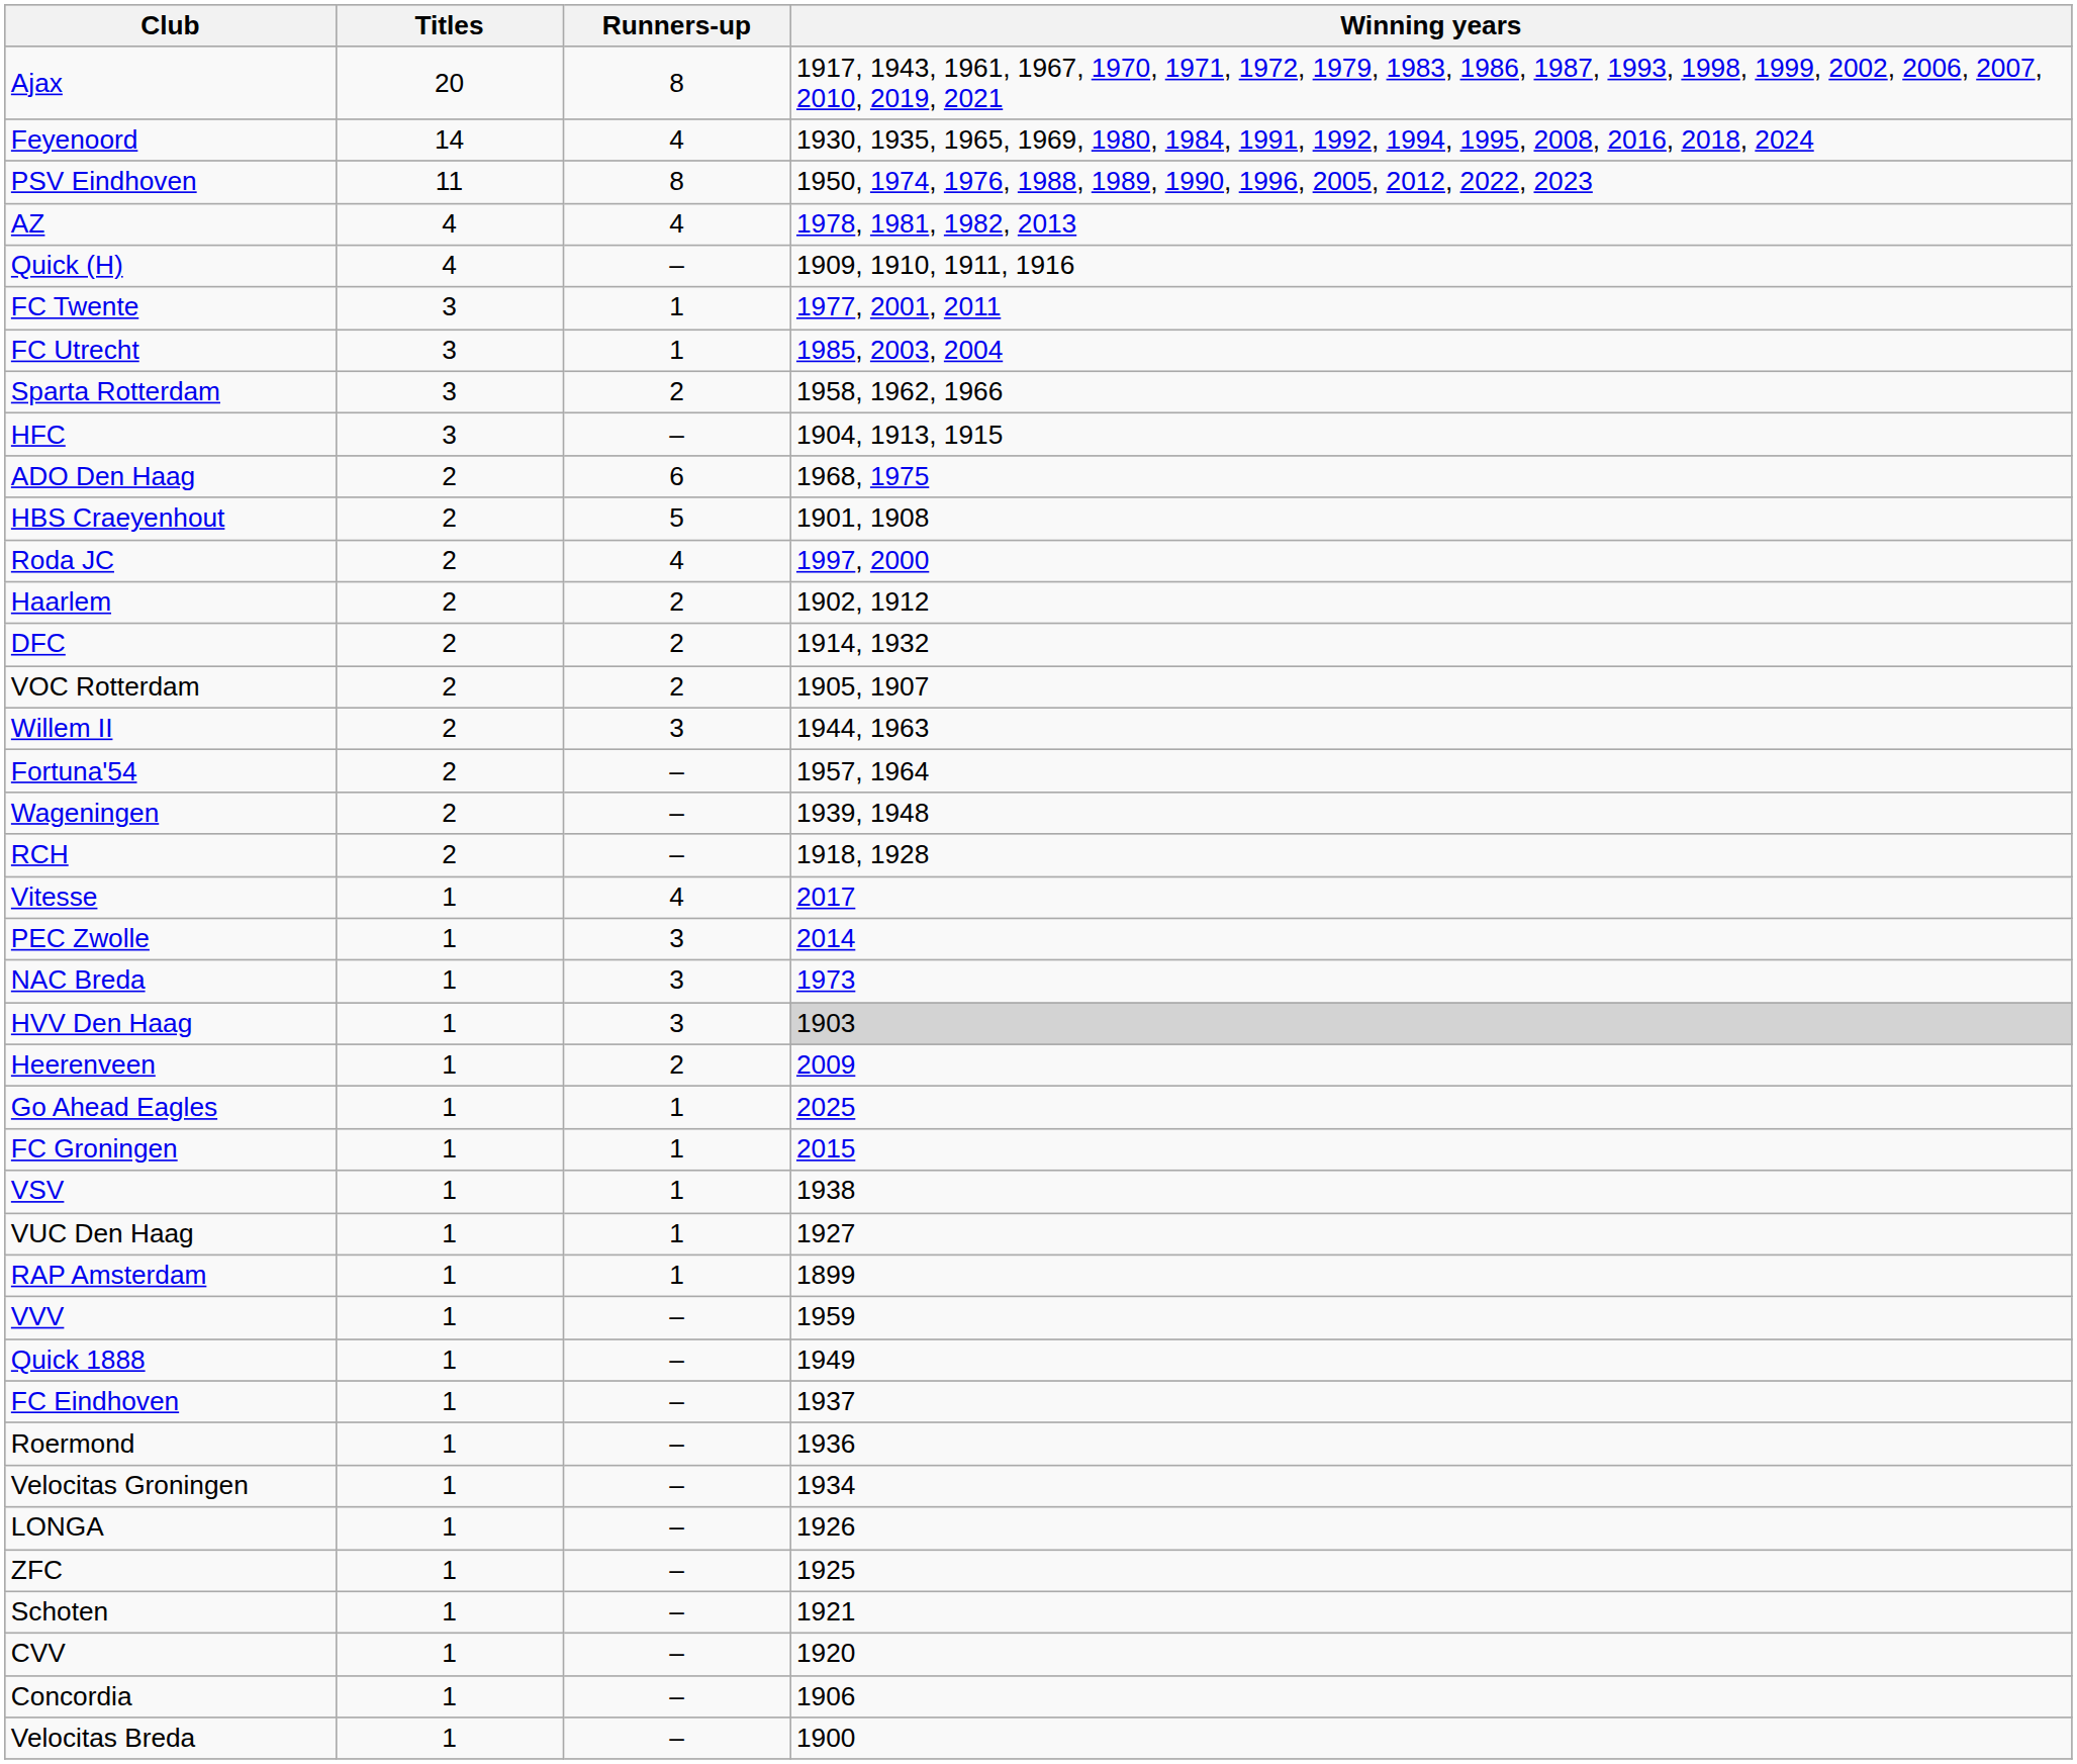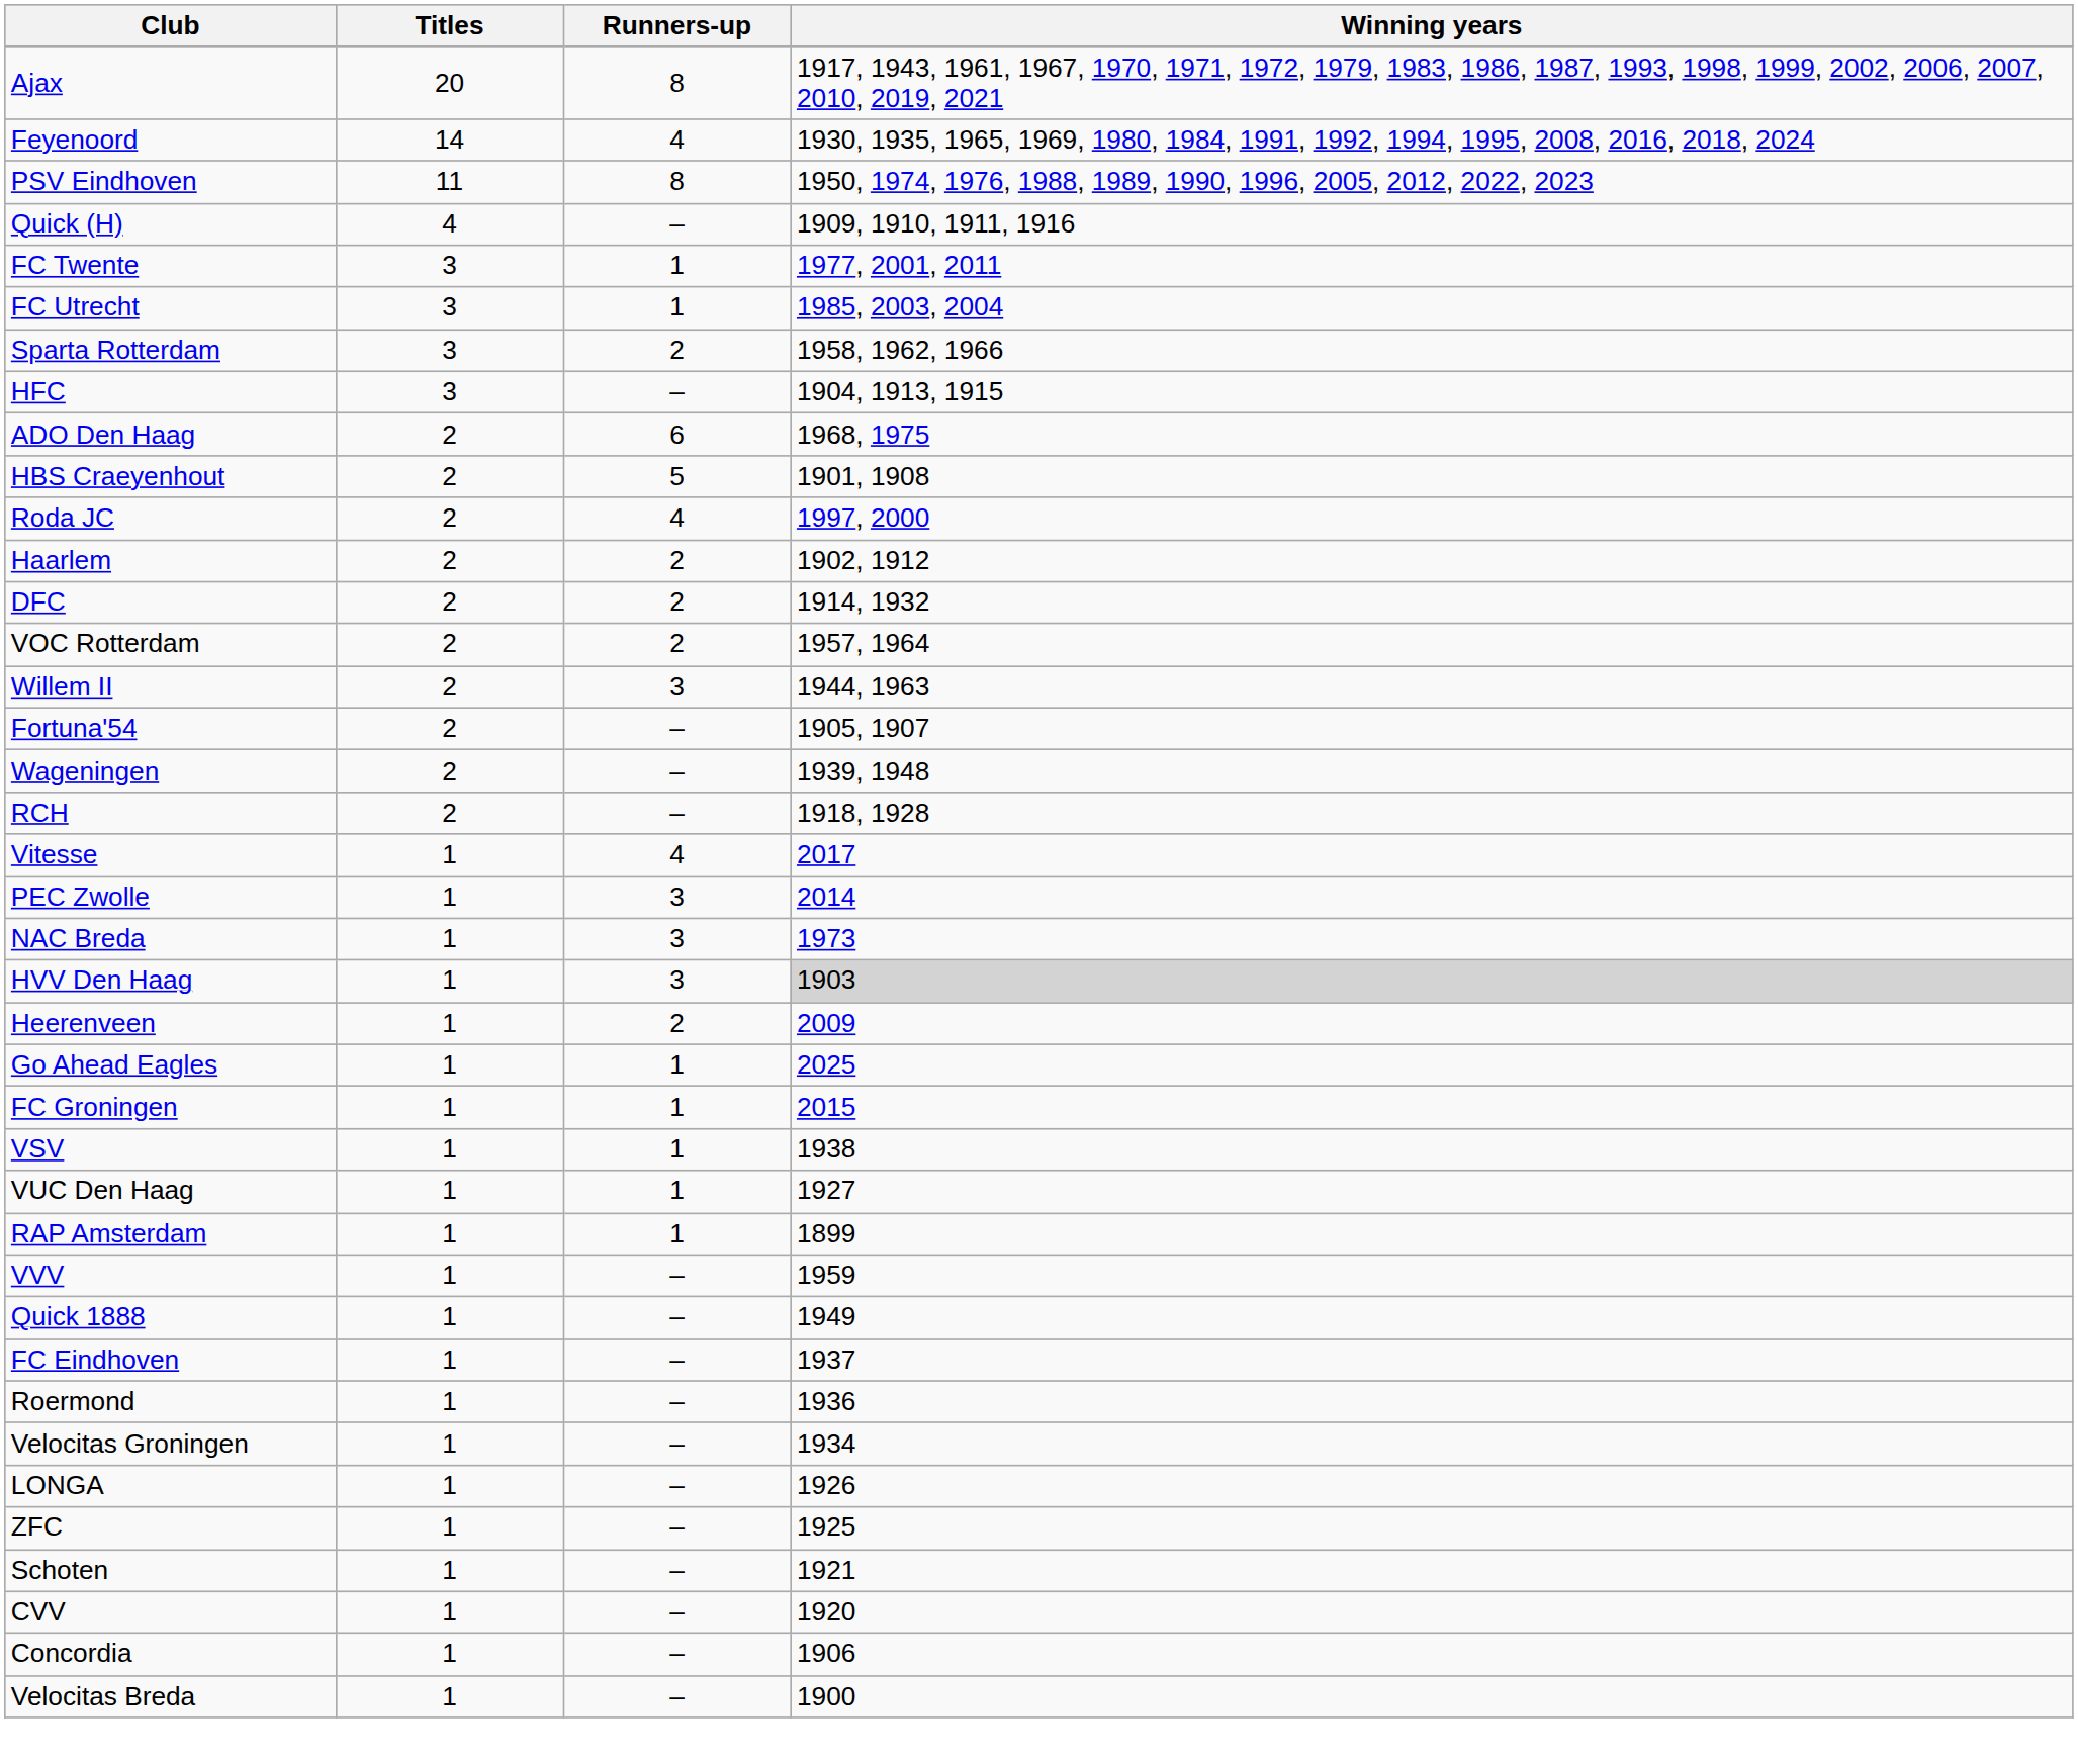 <table class="wikitable">
 <tr>
 <th style="width:16%;">Club</th>
 <th style="width:11%;">Titles</th>
 <th style="width:11%;">Runners-up</th>
 <th>Winning years</th>
 </tr>
 <tr>
 <td><a href='#'>Ajax</a></td>
 <td align="center">20</td>
 <td align="center">8</td>
 <td>1917, 1943, 1961, 1967, <a href='#'>1970</a>, <a href='#'>1971</a>, <a href='#'>1972</a>, <a href='#'>1979</a>, <a href='#'>1983</a>, <a href='#'>1986</a>, <a href='#'>1987</a>, <a href='#'>1993</a>, <a href='#'>1998</a>, <a href='#'>1999</a>, <a href='#'>2002</a>, <a href='#'>2006</a>, <a href='#'>2007</a>, <a href='#'>2010</a>, <a href='#'>2019</a>, <a href='#'>2021</a></td>
 </tr>
 <tr>
 <td><a href='#'>Feyenoord</a></td>
 <td align="center">14</td>
 <td align="center">4</td>
 <td>1930, 1935, 1965, 1969, <a href='#'>1980</a>, <a href='#'>1984</a>, <a href='#'>1991</a>, <a href='#'>1992</a>, <a href='#'>1994</a>, <a href='#'>1995</a>, <a href='#'>2008</a>, <a href='#'>2016</a>, <a href='#'>2018</a>, <a href='#'>2024</a></td>
 </tr>
 <tr>
 <td><a href='#'>PSV Eindhoven</a></td>
 <td align="center">11</td>
 <td align="center">8</td>
 <td>1950, <a href='#'>1974</a>, <a href='#'>1976</a>, <a href='#'>1988</a>, <a href='#'>1989</a>, <a href='#'>1990</a>, <a href='#'>1996</a>, <a href='#'>2005</a>, <a href='#'>2012</a>, <a href='#'>2022</a>, <a href='#'>2023</a></td>
-</tr>
-<tr>
-<td><a href='#'>AZ</a></td>
-<td align="center">4</td>
-<td align="center">4</td>
-<td><a href='#'>1978</a>, <a href='#'>1981</a>, <a href='#'>1982</a>, <a href='#'>2013</a></td>
 </tr>
 <tr>
 <td><a href='#'>Quick (H)</a></td>
 <td align="center">4</td>
 <td align="center">–</td>
 <td>1909, 1910, 1911, 1916</td>
 </tr>
 <tr>
 <td><a href='#'>FC Twente</a></td>
 <td align="center">3</td>
 <td align="center">1</td>
 <td><a href='#'>1977</a>, <a href='#'>2001</a>, <a href='#'>2011</a></td>
 </tr>
 <tr>
 <td><a href='#'>FC Utrecht</a></td>
 <td align="center">3</td>
 <td align="center">1</td>
 <td><a href='#'>1985</a>, <a href='#'>2003</a>, <a href='#'>2004</a></td>
 </tr>
 <tr>
 <td><a href='#'>Sparta Rotterdam</a></td>
 <td align="center">3</td>
 <td align="center">2</td>
 <td>1958, 1962, 1966</td>
 </tr>
 <tr>
 <td><a href='#'>HFC</a></td>
 <td align="center">3</td>
 <td align="center">–</td>
 <td>1904, 1913, 1915</td>
 </tr>
 <tr>
 <td><a href='#'>ADO Den Haag</a></td>
 <td align="center">2</td>
 <td align="center">6</td>
 <td>1968, <a href='#'>1975</a></td>
 </tr>
 <tr>
 <td><a href='#'>HBS Craeyenhout</a></td>
 <td align="center">2</td>
 <td align="center">5</td>
 <td>1901, 1908</td>
 </tr>
 <tr>
 <td><a href='#'>Roda JC</a></td>
 <td align="center">2</td>
 <td align="center">4</td>
 <td><a href='#'>1997</a>, <a href='#'>2000</a></td>
 </tr>
 <tr>
 <td><a href='#'>Haarlem</a></td>
 <td align="center">2</td>
 <td align="center">2</td>
 <td>1902, 1912</td>
 </tr>
 <tr>
 <td><a href='#'>DFC</a></td>
 <td align="center">2</td>
 <td align="center">2</td>
 <td>1914, 1932</td>
 </tr>
 <tr>
 <td>VOC Rotterdam</td>
 <td align="center">2</td>
 <td align="center">2</td>
-<td>1905, 1907</td>
+<td>1957, 1964</td>
 </tr>
 <tr>
 <td><a href='#'>Willem II</a></td>
 <td align="center">2</td>
 <td align="center">3</td>
 <td>1944, 1963</td>
 </tr>
 <tr>
 <td><a href='#'>Fortuna'54</a></td>
 <td align="center">2</td>
 <td align="center">–</td>
-<td>1957, 1964</td>
+<td>1905, 1907</td>
 </tr>
 <tr>
 <td><a href='#'>Wageningen</a></td>
 <td align="center">2</td>
 <td align="center">–</td>
 <td>1939, 1948</td>
 </tr>
 <tr>
 <td><a href='#'>RCH</a></td>
 <td align="center">2</td>
 <td align="center">–</td>
 <td>1918, 1928</td>
 </tr>
 <tr>
 <td><a href='#'>Vitesse</a></td>
 <td align="center">1</td>
 <td align="center">4</td>
 <td><a href='#'>2017</a></td>
 </tr>
 <tr>
 <td><a href='#'>PEC Zwolle</a></td>
 <td align="center">1</td>
 <td align="center">3</td>
 <td><a href='#'>2014</a></td>
 </tr>
 <tr>
 <td><a href='#'>NAC Breda</a></td>
 <td align="center">1</td>
 <td align="center">3</td>
 <td><a href='#'>1973</a></td>
 </tr>
 <tr>
 <td><a href='#'>HVV Den Haag</a></td>
 <td align="center">1</td>
 <td align="center">3</td>
 <td style="background: lightgrey;">1903</td>
 </tr>
 <tr>
 <td><a href='#'>Heerenveen</a></td>
 <td align="center">1</td>
 <td align="center">2</td>
 <td><a href='#'>2009</a></td>
 </tr>
 <tr>
 <td><a href='#'>Go Ahead Eagles</a></td>
 <td align="center">1</td>
 <td align="center">1</td>
 <td><a href='#'>2025</a></td>
 </tr>
 <tr>
 <td><a href='#'>FC Groningen</a></td>
 <td align="center">1</td>
 <td align="center">1</td>
 <td><a href='#'>2015</a></td>
 </tr>
 <tr>
 <td><a href='#'>VSV</a></td>
 <td align="center">1</td>
 <td align="center">1</td>
 <td>1938</td>
 </tr>
 <tr>
 <td>VUC Den Haag</td>
 <td align="center">1</td>
 <td align="center">1</td>
 <td>1927</td>
 </tr>
 <tr>
 <td><a href='#'>RAP Amsterdam</a></td>
 <td align="center">1</td>
 <td align="center">1</td>
 <td>1899</td>
 </tr>
 <tr>
 <td><a href='#'>VVV</a></td>
 <td align="center">1</td>
 <td align="center">–</td>
 <td>1959</td>
 </tr>
 <tr>
 <td><a href='#'>Quick 1888</a></td>
 <td align="center">1</td>
 <td align="center">–</td>
 <td>1949</td>
 </tr>
 <tr>
 <td><a href='#'>FC Eindhoven</a></td>
 <td align="center">1</td>
 <td align="center">–</td>
 <td>1937</td>
 </tr>
 <tr>
 <td>Roermond</td>
 <td align="center">1</td>
 <td align="center">–</td>
 <td>1936</td>
 </tr>
 <tr>
 <td>Velocitas Groningen</td>
 <td align="center">1</td>
 <td align="center">–</td>
 <td>1934</td>
 </tr>
 <tr>
 <td>LONGA</td>
 <td align="center">1</td>
 <td align="center">–</td>
 <td>1926</td>
 </tr>
 <tr>
 <td>ZFC</td>
 <td align="center">1</td>
 <td align="center">–</td>
 <td>1925</td>
 </tr>
 <tr>
 <td>Schoten</td>
 <td align="center">1</td>
 <td align="center">–</td>
 <td>1921</td>
 </tr>
 <tr>
 <td>CVV</td>
 <td align="center">1</td>
 <td align="center">–</td>
 <td>1920</td>
 </tr>
 <tr>
 <td>Concordia</td>
 <td align="center">1</td>
 <td align="center">–</td>
 <td>1906</td>
 </tr>
 <tr>
 <td>Velocitas Breda</td>
 <td align="center">1</td>
 <td align="center">–</td>
 <td>1900</td>
 </tr>
 </table>
